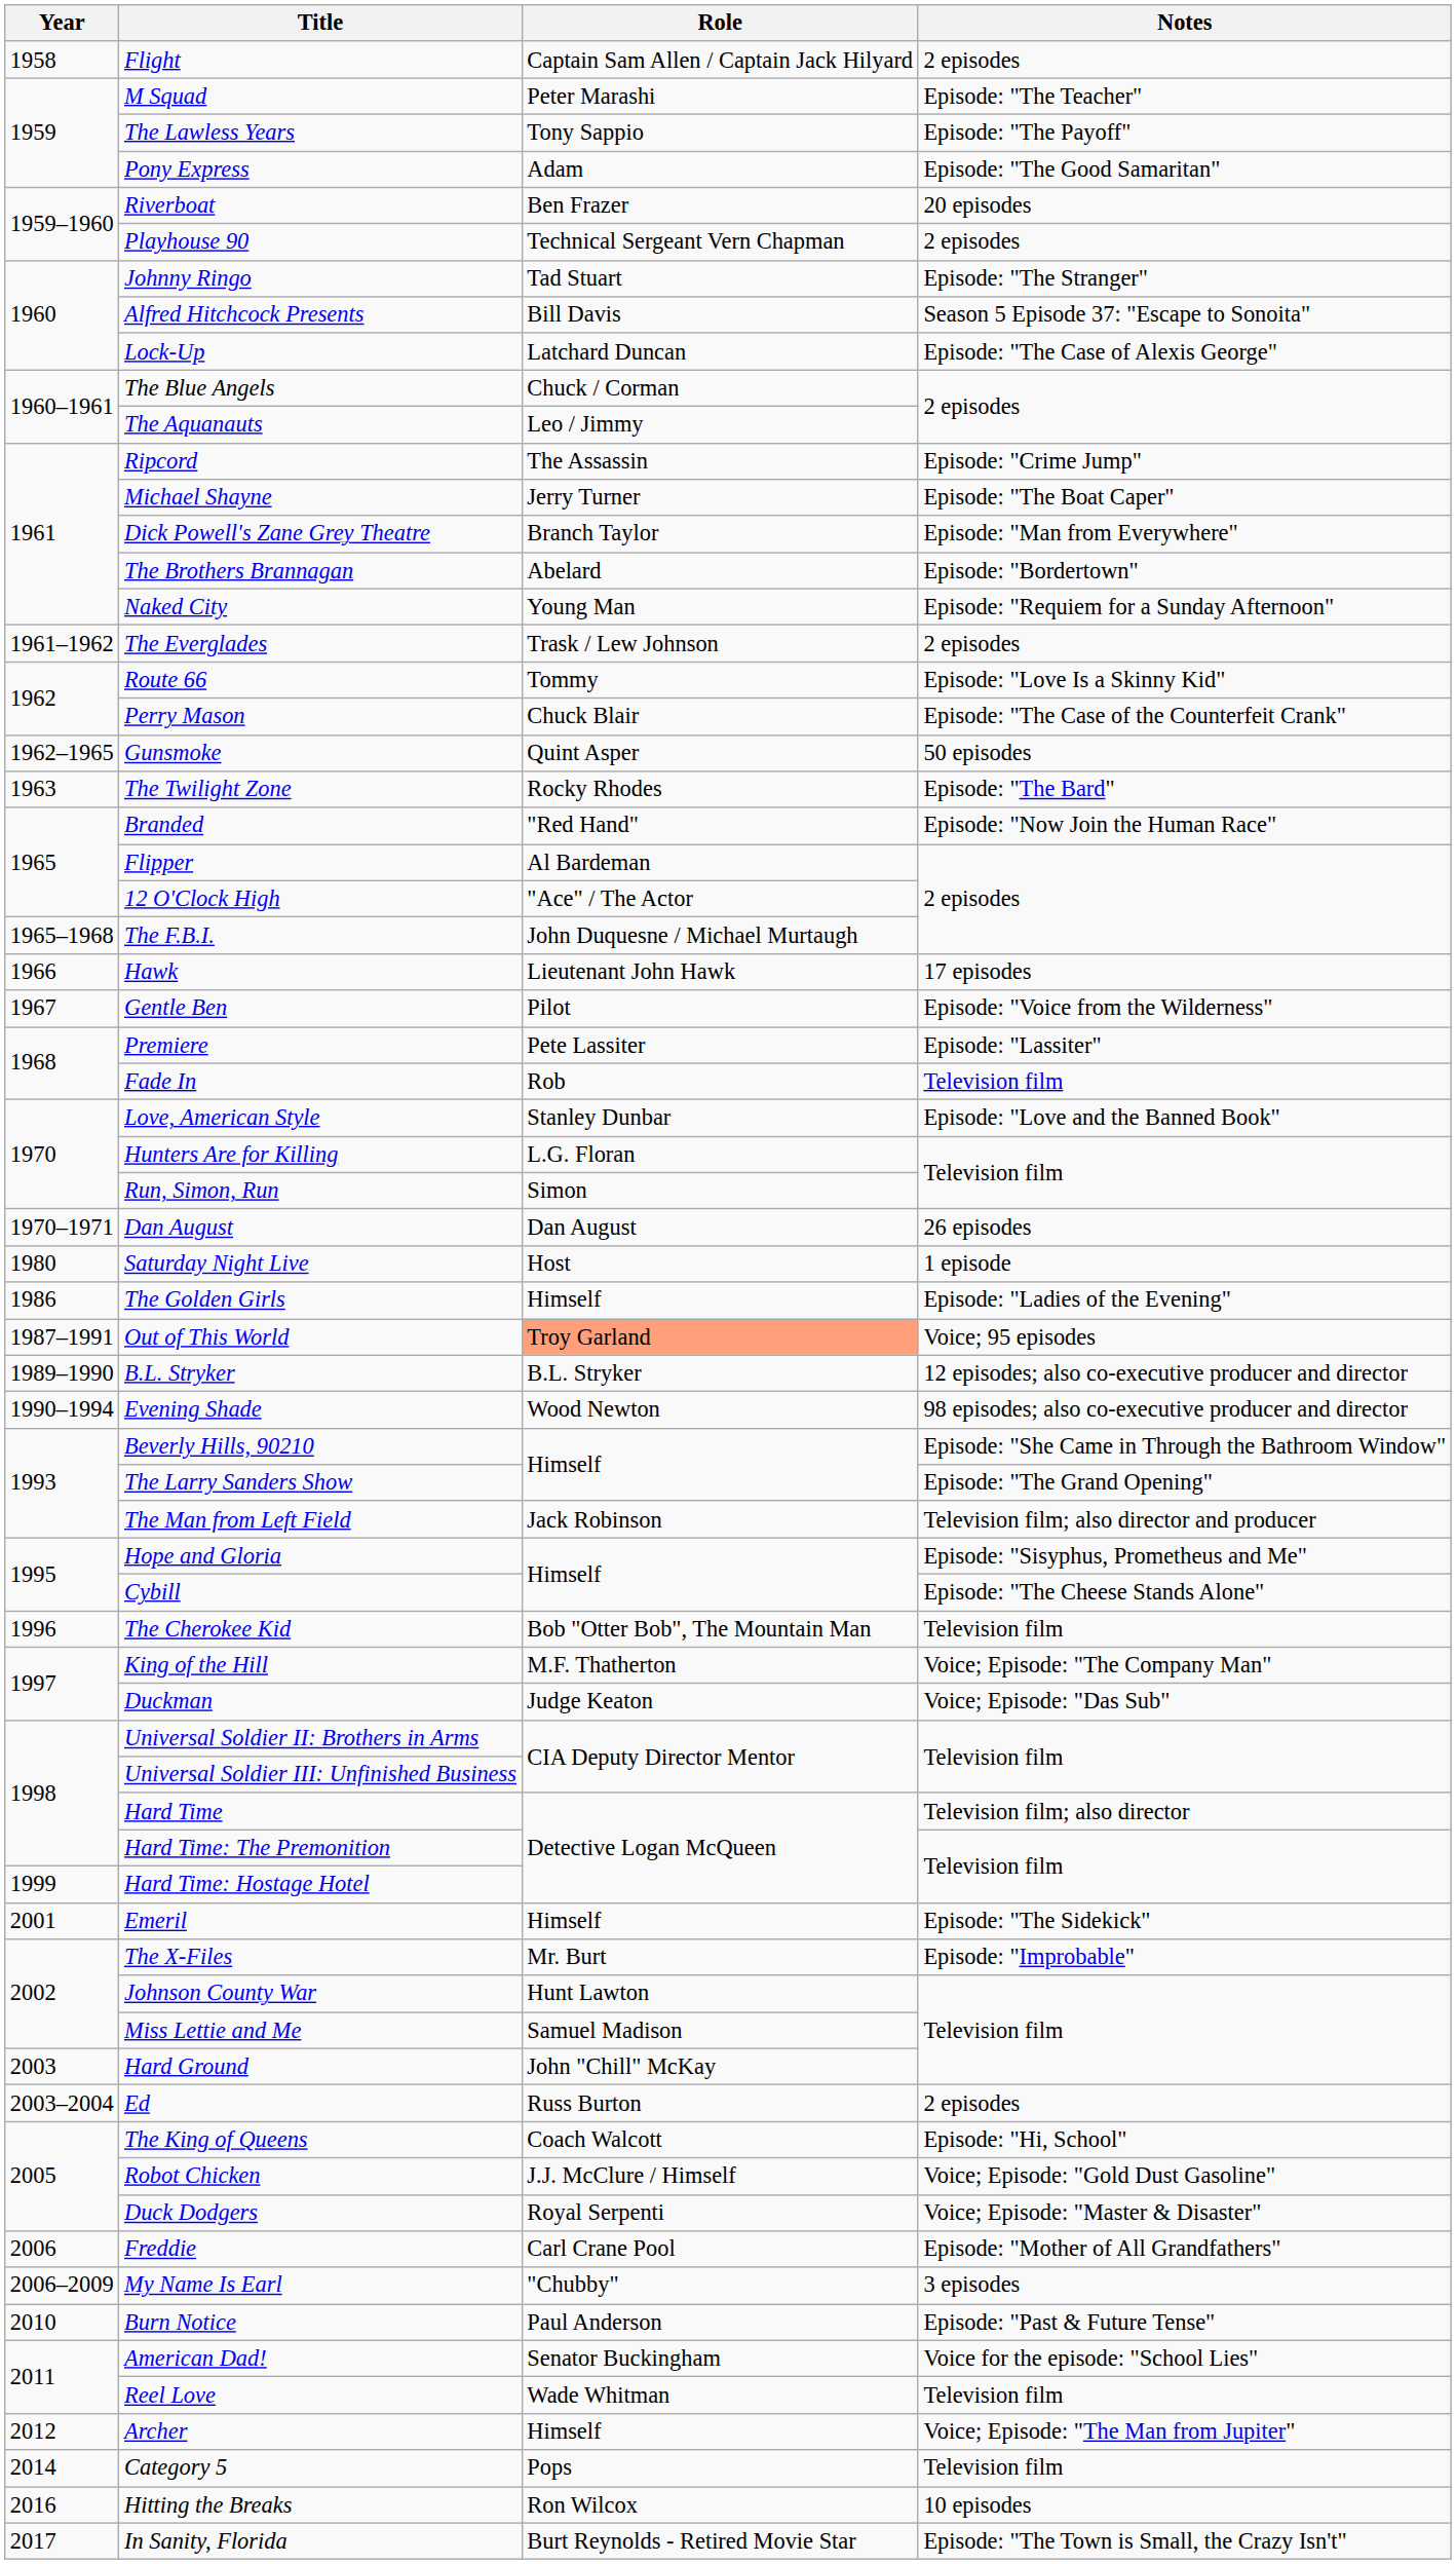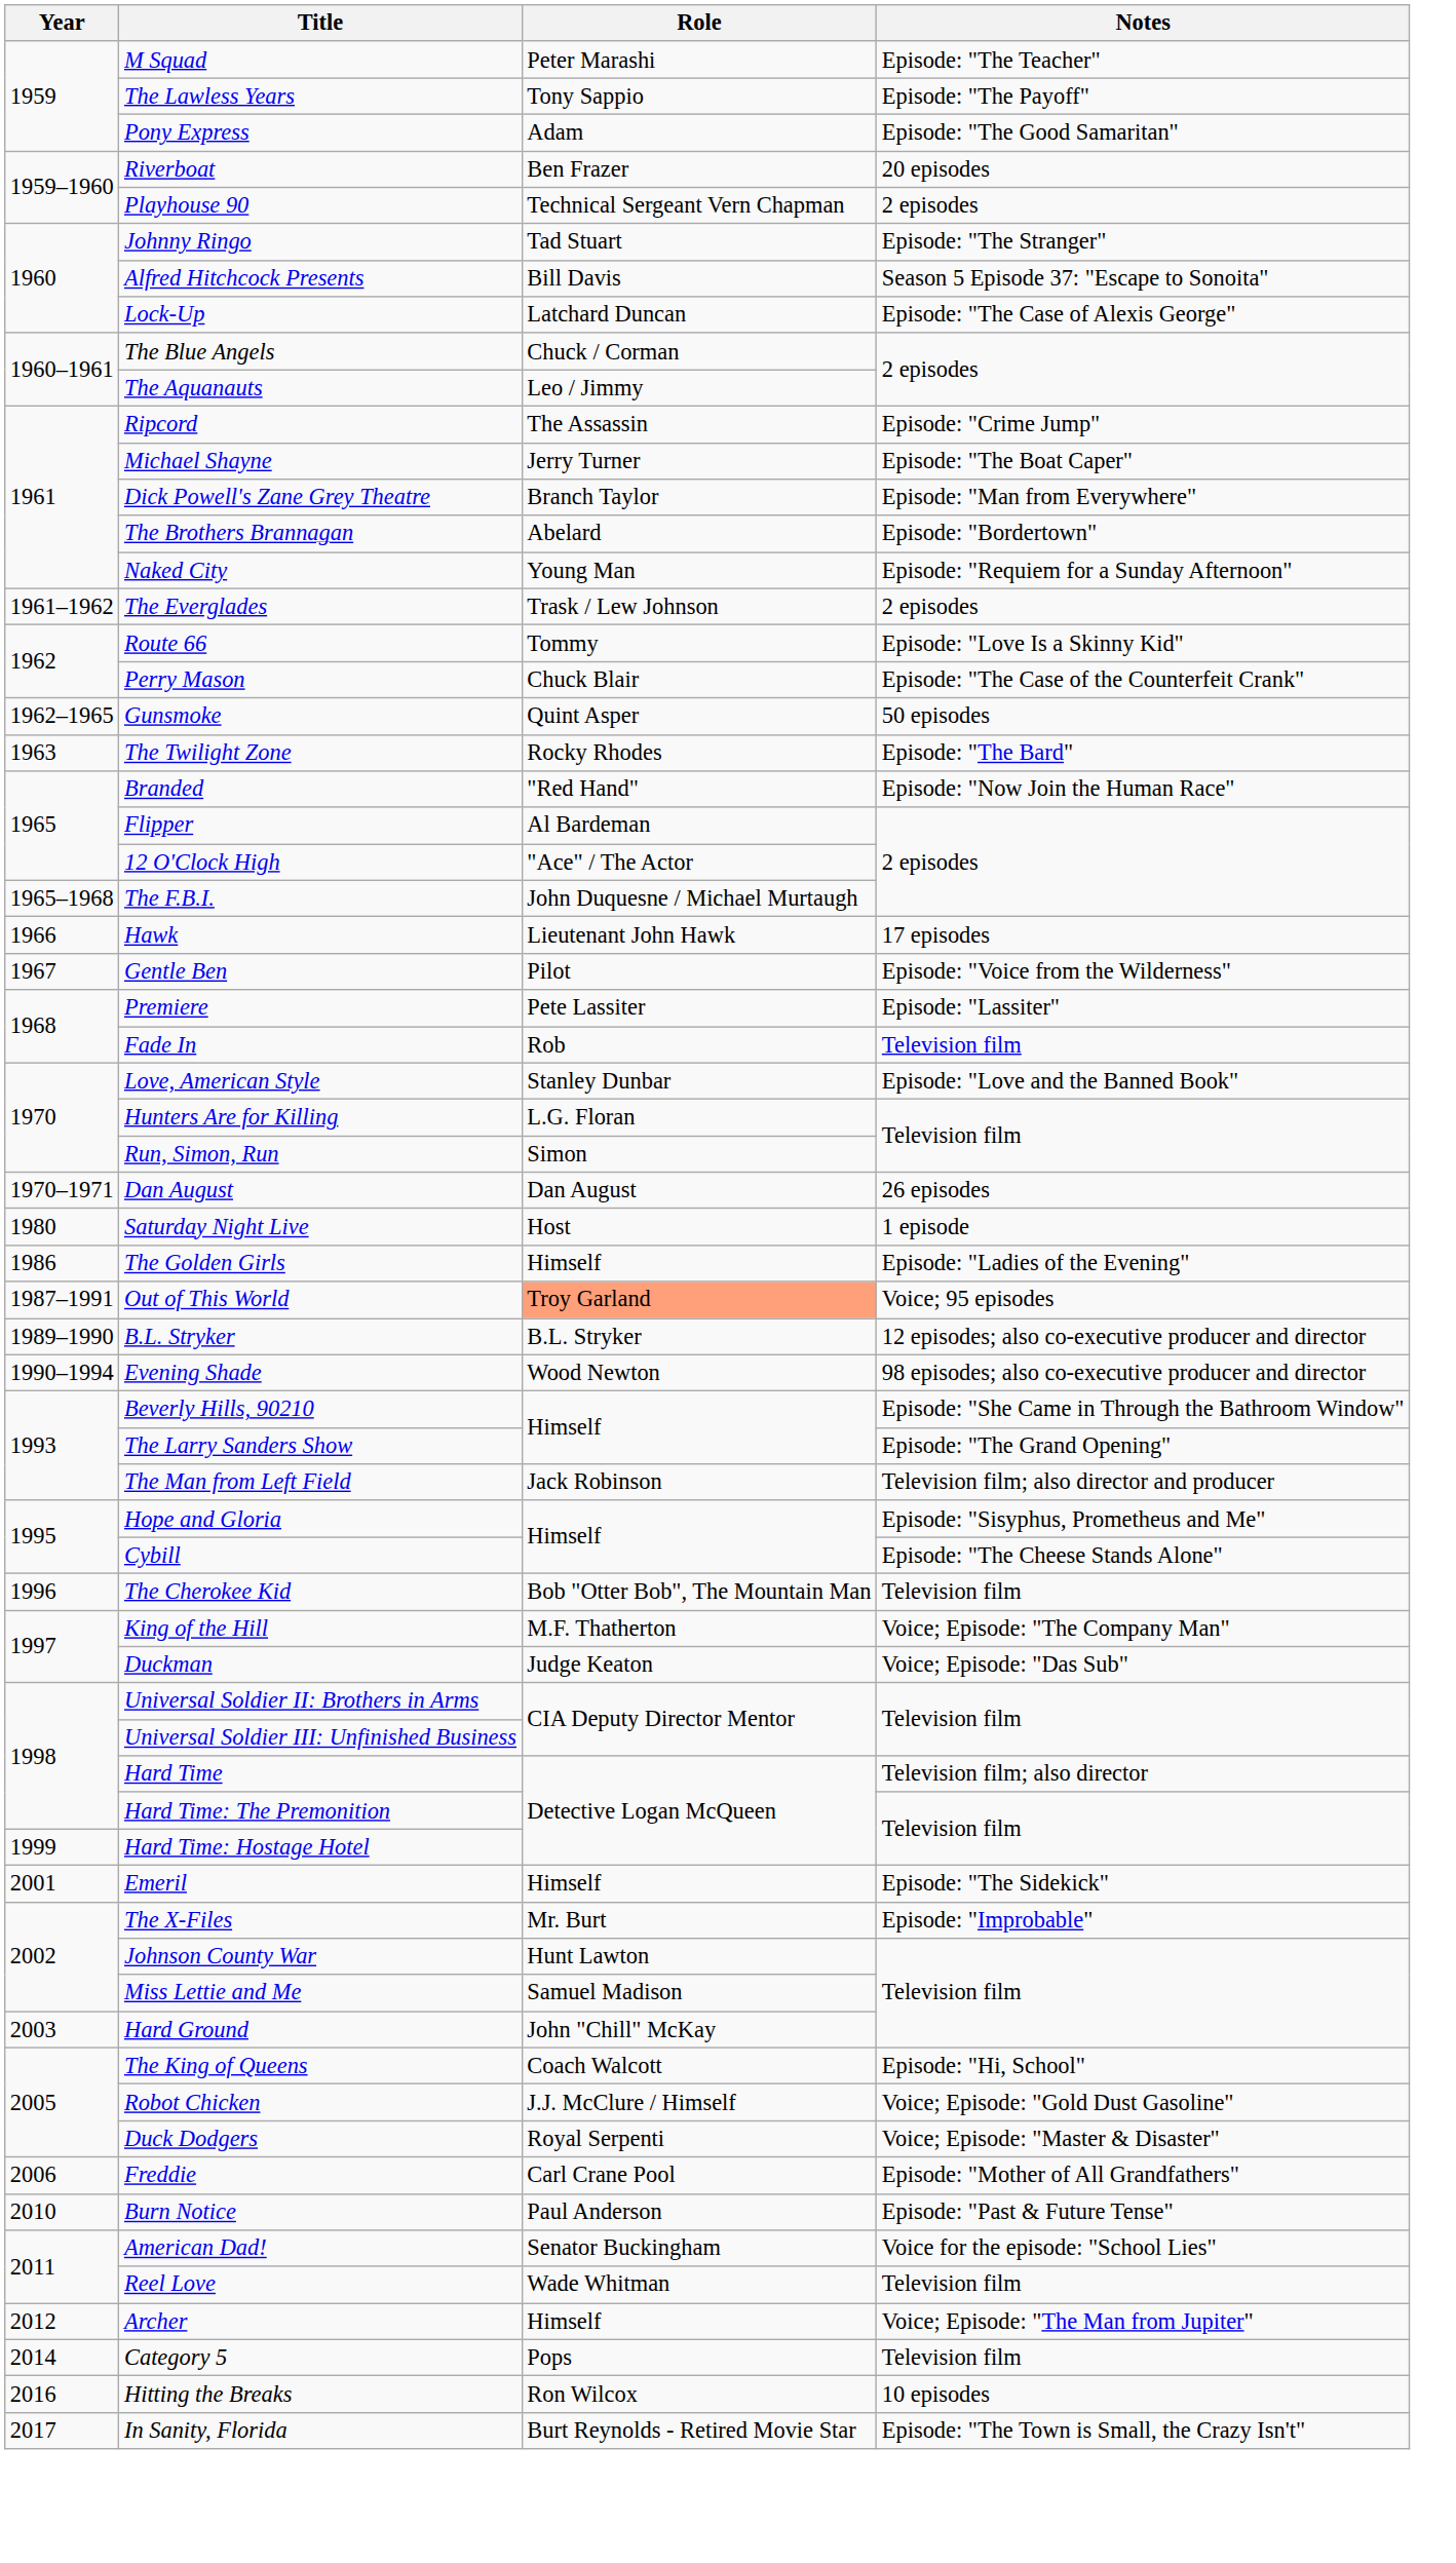 <table class="wikitable sortable">
 <tr>
 <th>Year</th>
 <th>Title</th>
 <th>Role</th>
 <th class="unsortable">Notes</th>
-</tr>
-<tr>
-<td>1958</td>
-<td><em><a href='#'>Flight</a></em></td>
-<td>Captain Sam Allen / Captain Jack Hilyard</td>
-<td>2 episodes</td>
 </tr>
 <tr>
 <td rowspan="3">1959</td>
 <td><em><a href='#'>M Squad</a></em></td>
 <td>Peter Marashi</td>
 <td>Episode: "The Teacher"</td>
 </tr>
 <tr>
 <td><em><a href='#'>The Lawless Years</a></em></td>
 <td>Tony Sappio</td>
 <td>Episode: "The Payoff"</td>
 </tr>
 <tr>
 <td><em><a href='#'>Pony Express</a></em></td>
 <td>Adam</td>
 <td>Episode: "The Good Samaritan"</td>
 </tr>
 <tr>
 <td rowspan="2">1959–1960</td>
 <td><em><a href='#'>Riverboat</a></em></td>
 <td>Ben Frazer</td>
 <td>20 episodes</td>
 </tr>
 <tr>
 <td><em><a href='#'>Playhouse 90</a></em></td>
 <td>Technical Sergeant Vern Chapman</td>
 <td>2 episodes</td>
 </tr>
 <tr>
 <td rowspan="3">1960</td>
 <td><em><a href='#'>Johnny Ringo</a></em></td>
 <td>Tad Stuart</td>
 <td>Episode: "The Stranger"</td>
 </tr>
 <tr>
 <td><em><a href='#'>Alfred Hitchcock Presents</a></em></td>
 <td>Bill Davis</td>
 <td>Season 5 Episode 37: "Escape to Sonoita"</td>
 </tr>
 <tr>
 <td><em><a href='#'>Lock-Up</a></em></td>
 <td>Latchard Duncan</td>
 <td>Episode: "The Case of Alexis George"</td>
 </tr>
 <tr>
 <td rowspan="2">1960–1961</td>
 <td><em>The Blue Angels</em></td>
 <td>Chuck / Corman</td>
 <td rowspan="2">2 episodes</td>
 </tr>
 <tr>
 <td><em><a href='#'>The Aquanauts</a></em></td>
 <td>Leo / Jimmy</td>
 </tr>
 <tr>
 <td rowspan="5">1961</td>
 <td><em><a href='#'>Ripcord</a></em></td>
 <td>The Assassin</td>
 <td>Episode: "Crime Jump"</td>
 </tr>
 <tr>
 <td><em><a href='#'>Michael Shayne</a></em></td>
 <td>Jerry Turner</td>
 <td>Episode: "The Boat Caper"</td>
 </tr>
 <tr>
 <td><em><a href='#'>Dick Powell's Zane Grey Theatre</a></em></td>
 <td>Branch Taylor</td>
 <td>Episode: "Man from Everywhere"</td>
 </tr>
 <tr>
 <td><em><a href='#'>The Brothers Brannagan</a></em></td>
 <td>Abelard</td>
 <td>Episode: "Bordertown"</td>
 </tr>
 <tr>
 <td><em><a href='#'>Naked City</a></em></td>
 <td>Young Man</td>
 <td>Episode: "Requiem for a Sunday Afternoon"</td>
 </tr>
 <tr>
 <td>1961–1962</td>
 <td><em><a href='#'>The Everglades</a></em></td>
 <td>Trask / Lew Johnson</td>
 <td>2 episodes</td>
 </tr>
 <tr>
 <td rowspan="2">1962</td>
 <td><em><a href='#'>Route 66</a></em></td>
 <td>Tommy</td>
 <td>Episode: "Love Is a Skinny Kid"</td>
 </tr>
 <tr>
 <td><em><a href='#'>Perry Mason</a></em></td>
 <td>Chuck Blair</td>
 <td>Episode: "The Case of the Counterfeit Crank"</td>
 </tr>
 <tr>
 <td>1962–1965</td>
 <td><em><a href='#'>Gunsmoke</a></em></td>
 <td>Quint Asper</td>
 <td>50 episodes</td>
 </tr>
 <tr>
 <td>1963</td>
 <td><em><a href='#'>The Twilight Zone</a></em></td>
 <td>Rocky Rhodes</td>
 <td>Episode: "<a href='#'>The Bard</a>"</td>
 </tr>
 <tr>
 <td rowspan="3">1965</td>
 <td><em><a href='#'>Branded</a></em></td>
 <td>"Red Hand"</td>
 <td>Episode: "Now Join the Human Race"</td>
 </tr>
 <tr>
 <td><em><a href='#'>Flipper</a></em></td>
 <td>Al Bardeman</td>
 <td rowspan="3">2 episodes</td>
 </tr>
 <tr>
 <td><em><a href='#'>12 O'Clock High</a></em></td>
 <td>"Ace" / The Actor</td>
 </tr>
 <tr>
 <td>1965–1968</td>
 <td><em><a href='#'>The F.B.I.</a></em></td>
 <td>John Duquesne / Michael Murtaugh</td>
 </tr>
 <tr>
 <td>1966</td>
 <td><em><a href='#'>Hawk</a></em></td>
 <td>Lieutenant John Hawk</td>
 <td>17 episodes</td>
 </tr>
 <tr>
 <td>1967</td>
 <td><em><a href='#'>Gentle Ben</a></em></td>
 <td>Pilot</td>
 <td>Episode: "Voice from the Wilderness"</td>
 </tr>
 <tr>
 <td rowspan="2">1968</td>
 <td><em><a href='#'>Premiere</a></em></td>
 <td>Pete Lassiter</td>
 <td>Episode: "Lassiter"</td>
 </tr>
 <tr>
 <td><em><a href='#'>Fade In</a></em></td>
 <td>Rob</td>
 <td><a href='#'>Television film</a></td>
 </tr>
 <tr>
 <td rowspan="3">1970</td>
 <td><em><a href='#'>Love, American Style</a></em></td>
 <td>Stanley Dunbar</td>
 <td>Episode: "Love and the Banned Book"</td>
 </tr>
 <tr>
 <td><em><a href='#'>Hunters Are for Killing</a></em></td>
 <td>L.G. Floran</td>
 <td rowspan="2">Television film</td>
 </tr>
 <tr>
 <td><em><a href='#'>Run, Simon, Run</a></em></td>
 <td>Simon</td>
 </tr>
 <tr>
 <td>1970–1971</td>
 <td><em><a href='#'>Dan August</a></em></td>
 <td>Dan August</td>
 <td>26 episodes</td>
 </tr>
 <tr>
 <td>1980</td>
 <td><em><a href='#'>Saturday Night Live</a></em></td>
 <td>Host</td>
 <td>1 episode</td>
 </tr>
 <tr>
 <td>1986</td>
 <td><em><a href='#'>The Golden Girls</a></em></td>
 <td>Himself</td>
 <td>Episode: "Ladies of the Evening"</td>
 </tr>
 <tr>
 <td>1987–1991</td>
 <td><em><a href='#'>Out of This World</a></em></td>
 <td style="background: lightsalmon;">Troy Garland</td>
 <td>Voice; 95 episodes</td>
 </tr>
 <tr>
 <td>1989–1990</td>
 <td><em><a href='#'>B.L. Stryker</a></em></td>
 <td>B.L. Stryker</td>
 <td>12 episodes; also co-executive producer and director</td>
 </tr>
 <tr>
 <td>1990–1994</td>
 <td><em><a href='#'>Evening Shade</a></em></td>
 <td>Wood Newton</td>
 <td>98 episodes; also co-executive producer and director</td>
 </tr>
 <tr>
 <td rowspan="3">1993</td>
 <td><em><a href='#'>Beverly Hills, 90210</a></em></td>
 <td rowspan="2">Himself</td>
 <td>Episode: "She Came in Through the Bathroom Window"</td>
 </tr>
 <tr>
 <td><em><a href='#'>The Larry Sanders Show</a></em></td>
 <td>Episode: "The Grand Opening"</td>
 </tr>
 <tr>
 <td><em><a href='#'>The Man from Left Field</a></em></td>
 <td>Jack Robinson</td>
 <td>Television film; also director and producer</td>
 </tr>
 <tr>
 <td rowspan="2">1995</td>
 <td><em><a href='#'>Hope and Gloria</a></em></td>
 <td rowspan="2">Himself</td>
 <td>Episode: "Sisyphus, Prometheus and Me"</td>
 </tr>
 <tr>
 <td><em><a href='#'>Cybill</a></em></td>
 <td>Episode: "The Cheese Stands Alone"</td>
 </tr>
 <tr>
 <td>1996</td>
 <td><em><a href='#'>The Cherokee Kid</a></em></td>
 <td>Bob "Otter Bob", The Mountain Man</td>
 <td>Television film</td>
 </tr>
 <tr>
 <td rowspan="2">1997</td>
 <td><em><a href='#'>King of the Hill</a></em></td>
 <td>M.F. Thatherton</td>
 <td>Voice; Episode: "The Company Man"</td>
 </tr>
 <tr>
 <td><em><a href='#'>Duckman</a></em></td>
 <td>Judge Keaton</td>
 <td>Voice; Episode: "Das Sub"</td>
 </tr>
 <tr>
 <td rowspan="4">1998</td>
 <td><em><a href='#'>Universal Soldier II: Brothers in Arms</a></em></td>
 <td rowspan="2">CIA Deputy Director Mentor</td>
 <td rowspan="2">Television film</td>
 </tr>
 <tr>
 <td><em><a href='#'>Universal Soldier III: Unfinished Business</a></em></td>
 </tr>
 <tr>
 <td><em><a href='#'>Hard Time</a></em></td>
 <td rowspan="3">Detective Logan McQueen</td>
 <td>Television film; also director</td>
 </tr>
 <tr>
 <td><em><a href='#'>Hard Time: The Premonition</a></em></td>
 <td rowspan="2">Television film</td>
 </tr>
 <tr>
 <td>1999</td>
 <td><em><a href='#'>Hard Time: Hostage Hotel</a></em></td>
 </tr>
 <tr>
 <td>2001</td>
 <td><em><a href='#'>Emeril</a></em></td>
 <td>Himself</td>
 <td>Episode: "The Sidekick"</td>
 </tr>
 <tr>
 <td rowspan="3">2002</td>
 <td><em><a href='#'>The X-Files</a></em></td>
 <td>Mr. Burt</td>
 <td>Episode: "<a href='#'>Improbable</a>"</td>
 </tr>
 <tr>
 <td><em><a href='#'>Johnson County War</a></em></td>
 <td>Hunt Lawton</td>
 <td rowspan="3">Television film</td>
 </tr>
 <tr>
 <td><em><a href='#'>Miss Lettie and Me</a></em></td>
 <td>Samuel Madison</td>
 </tr>
 <tr>
 <td>2003</td>
 <td><em><a href='#'>Hard Ground</a></em></td>
 <td>John "Chill" McKay</td>
 </tr>
 <tr>
-<td>2003–2004</td>
-<td><em><a href='#'>Ed</a></em></td>
-<td>Russ Burton</td>
-<td>2 episodes</td>
-</tr>
-<tr>
 <td rowspan="3">2005</td>
 <td><em><a href='#'>The King of Queens</a></em></td>
 <td>Coach Walcott</td>
 <td>Episode: "Hi, School"</td>
 </tr>
 <tr>
 <td><em><a href='#'>Robot Chicken</a></em></td>
 <td>J.J. McClure / Himself</td>
 <td>Voice; Episode: "Gold Dust Gasoline"</td>
 </tr>
 <tr>
 <td><em><a href='#'>Duck Dodgers</a></em></td>
 <td>Royal Serpenti</td>
 <td>Voice; Episode: "Master & Disaster"</td>
 </tr>
 <tr>
 <td>2006</td>
 <td><em><a href='#'>Freddie</a></em></td>
 <td>Carl Crane Pool</td>
 <td>Episode: "Mother of All Grandfathers"</td>
-</tr>
-<tr>
-<td>2006–2009</td>
-<td><em><a href='#'>My Name Is Earl</a></em></td>
-<td>"Chubby"</td>
-<td>3 episodes</td>
 </tr>
 <tr>
 <td>2010</td>
 <td><em><a href='#'>Burn Notice</a></em></td>
 <td>Paul Anderson</td>
 <td>Episode: "Past & Future Tense"</td>
 </tr>
 <tr>
 <td rowspan="2">2011</td>
 <td><em><a href='#'>American Dad!</a></em></td>
 <td>Senator Buckingham</td>
 <td>Voice for the episode: "School Lies"</td>
 </tr>
 <tr>
 <td><em><a href='#'>Reel Love</a></em></td>
 <td>Wade Whitman</td>
 <td>Television film</td>
 </tr>
 <tr>
 <td>2012</td>
 <td><em><a href='#'>Archer</a></em></td>
 <td>Himself</td>
 <td>Voice; Episode: "<a href='#'>The Man from Jupiter</a>"</td>
 </tr>
 <tr>
 <td>2014</td>
 <td><em>Category 5</em></td>
 <td>Pops</td>
 <td>Television film</td>
 </tr>
 <tr>
 <td>2016</td>
 <td><em>Hitting the Breaks</em></td>
 <td>Ron Wilcox</td>
 <td>10 episodes</td>
 </tr>
 <tr>
 <td>2017</td>
 <td><em>In Sanity, Florida</em></td>
 <td>Burt Reynolds - Retired Movie Star</td>
 <td>Episode: "The Town is Small, the Crazy Isn't"</td>
 </tr>
 </table>
